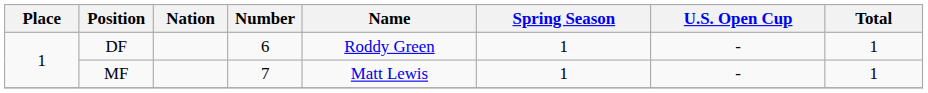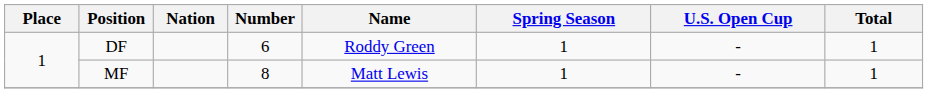 <table class="wikitable" style="font-size: 95%; text-align: center;">
 <tr>
 <th width=60>Place</th>
 <th width=60>Position</th>
 <th width=60>Nation</th>
 <th width=60>Number</th>
 <th width=150>Name</th>
 <th width=150><a href='#'>Spring Season</a></th>
 <th width=150><a href='#'>U.S. Open Cup</a></th>
 <th width=80><strong>Total</strong></th>
 </tr>
 <tr>
 <td rowspan="2">1</td>
 <td>DF</td>
 <td></td>
 <td>6</td>
 <td><a href='#'>Roddy Green</a></td>
 <td>1</td>
 <td>-</td>
 <td>1</td>
 </tr>
 <tr>
 <td>MF</td>
 <td></td>
-<td>7</td>
+<td>8</td>
 <td><a href='#'>Matt Lewis</a></td>
 <td>1</td>
 <td>-</td>
 <td>1</td>
 </tr>
 <tr>
 </tr>
 </table>
